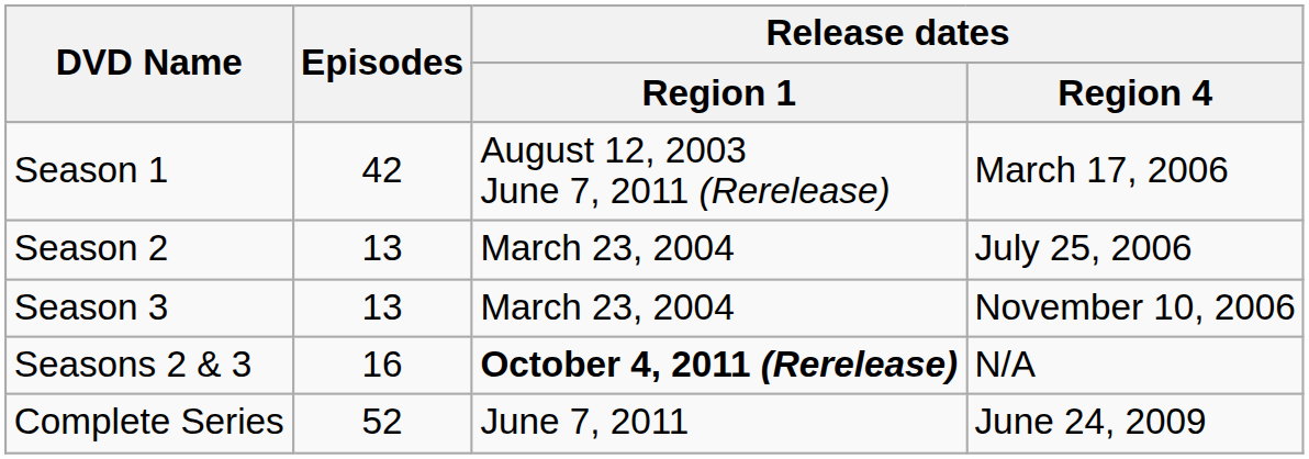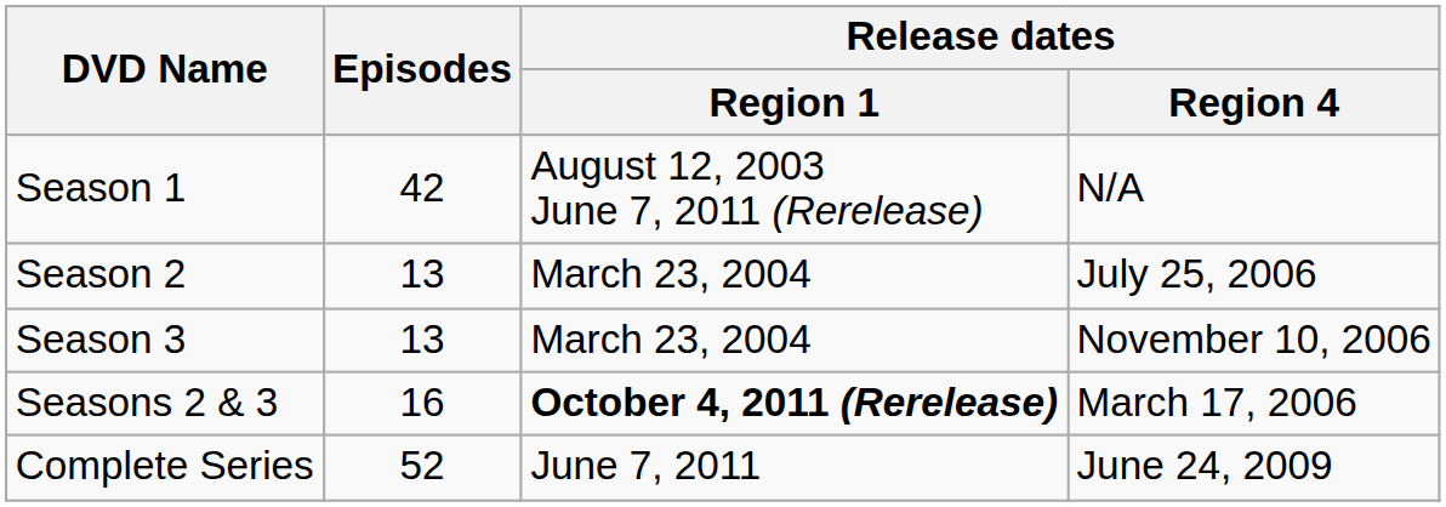 <table class="wikitable">
 <tr>
 <th rowspan="2">DVD Name</th>
 <th rowspan="2">Episodes</th>
 <th colspan="2">Release dates</th>
 </tr>
 <tr>
 <th>Region 1</th>
 <th>Region 4</th>
 </tr>
 <tr>
 <td>Season 1</td>
 <td align="center">42</td>
 <td>August 12, 2003<br>June 7, 2011 <em>(Rerelease)</em></td>
-<td>March 17, 2006</td>
+<td>N/A</td>
 </tr>
 <tr>
 <td>Season 2</td>
 <td align="center">13</td>
 <td>March 23, 2004</td>
 <td>July 25, 2006</td>
 </tr>
 <tr>
 <td>Season 3</td>
 <td align="center">13</td>
 <td>March 23, 2004</td>
 <td>November 10, 2006</td>
 </tr>
 <tr>
 <td>Seasons 2 & 3</td>
 <td align="center">16</td>
 <td><strong>October 4, 2011 <em>(Rerelease)</em></strong></td>
-<td>N/A</td>
+<td>March 17, 2006</td>
 </tr>
 <tr>
 <td>Complete Series</td>
 <td align="center">52</td>
 <td>June 7, 2011</td>
 <td>June 24, 2009</td>
 </tr>
 </table>
